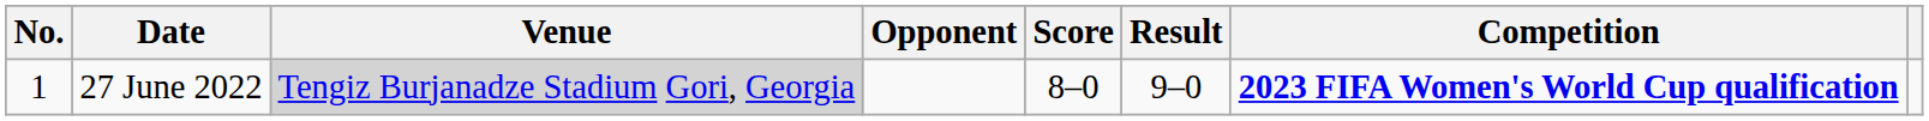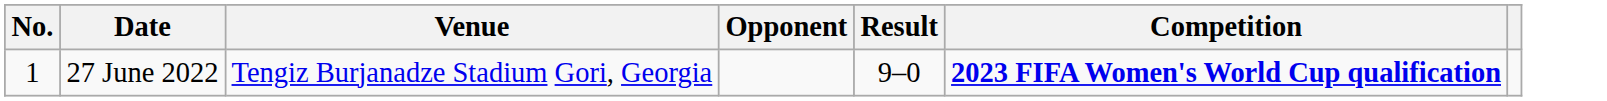 <table class="wikitable sortable">
 <tr>
 <th scope="col">No.</th>
 <th scope="col">Date</th>
 <th scope="col">Venue</th>
 <th scope="col">Opponent</th>
-<th scope="col">Score</th>
 <th scope="col">Result</th>
 <th scope="col">Competition</th>
 <th scope="col" class="unsortable"></th>
 </tr>
 <tr>
 <td align=center>1</td>
 <td>27 June 2022</td>
-<td style="background: lightgrey;"><a href='#'>Tengiz Burjanadze Stadium</a> <a href='#'>Gori</a>, <a href='#'>Georgia</a></td>
+<td><a href='#'>Tengiz Burjanadze Stadium</a> <a href='#'>Gori</a>, <a href='#'>Georgia</a></td>
 <td></td>
-<td align=center>8–0</td>
 <td align=center>9–0</td>
 <td><strong><a href='#'>2023 FIFA Women's World Cup qualification</a></strong></td>
 <td></td>
 </tr>
 </table>
